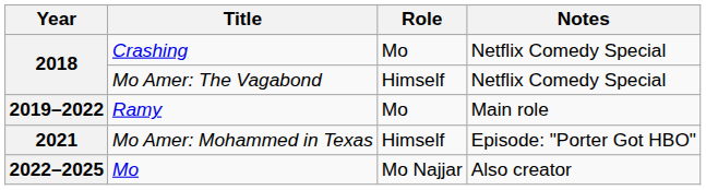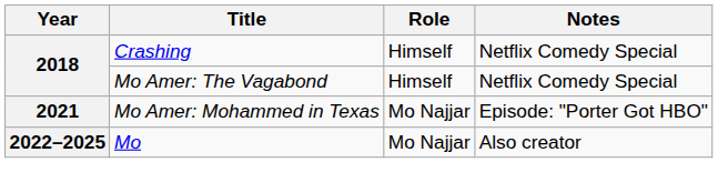 <table class="wikitable plainrowheaders">
 <tr>
 <th scope="col">Year</th>
 <th scope="col">Title</th>
 <th scope="col">Role</th>
 <th scope="col">Notes</th>
 </tr>
 <tr>
 <th scope="row" rowspan="2">2018</th>
 <td><em><a href='#'>Crashing</a></em></td>
-<td>Mo</td>
+<td>Himself</td>
 <td>Netflix Comedy Special</td>
 </tr>
 <tr>
 <td><em>Mo Amer: The Vagabond</em></td>
 <td>Himself</td>
 <td>Netflix Comedy Special</td>
 </tr>
 <tr>
-<th scope="row">2019–2022</th>
-<td><em><a href='#'>Ramy</a></em></td>
-<td>Mo</td>
-<td>Main role</td>
-</tr>
-<tr>
 <th scope="row">2021</th>
 <td><em>Mo Amer: Mohammed in Texas</em></td>
-<td>Himself</td>
+<td>Mo Najjar</td>
 <td>Episode: "Porter Got HBO"</td>
 </tr>
 <tr>
 <th scope="row">2022–2025</th>
 <td><em><a href='#'>Mo</a></em></td>
 <td>Mo Najjar</td>
 <td>Also creator</td>
 </tr>
 </table>
